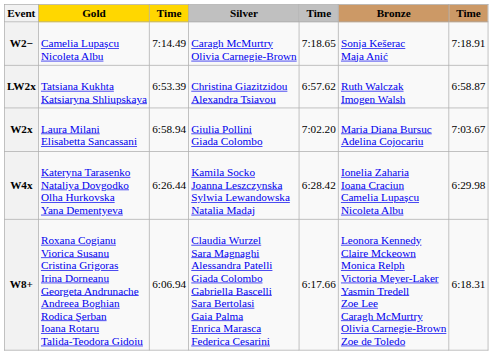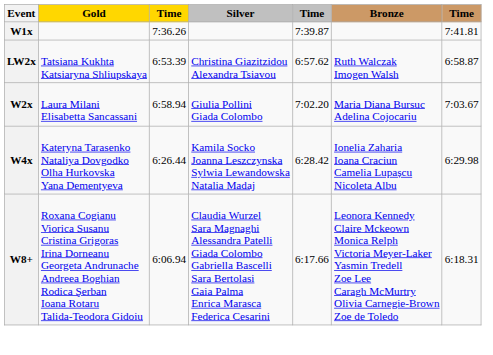 <table class="wikitable">
 <tr>
 <th scope="col">Event</th>
 <th scope="col" style="background:gold;">Gold</th>
 <th scope="col" style="background:gold;">Time</th>
 <th scope="col" style="background:silver;">Silver</th>
 <th scope="col" style="background:silver;">Time</th>
 <th scope="col" style="background:#c96;">Bronze</th>
 <th scope="col" style="background:#c96;">Time</th>
 </tr>
 <tr>
-<th scope="row">W2−</th>
-<td><br><a href='#'>Camelia Lupașcu</a><br><a href='#'>Nicoleta Albu</a></td>
-<td>7:14.49</td>
-<td><br><a href='#'>Caragh McMurtry</a><br><a href='#'>Olivia Carnegie-Brown</a></td>
-<td>7:18.65</td>
-<td><br><a href='#'>Sonja Kešerac</a><br><a href='#'>Maja Anić</a></td>
-<td>7:18.91</td>
+<th scope="row">W1x</th>
+<td></td>
+<td>7:36.26</td>
+<td></td>
+<td>7:39.87</td>
+<td></td>
+<td>7:41.81</td>
 </tr>
 <tr>
 <th scope="row">LW2x</th>
 <td><br><a href='#'>Tatsiana Kukhta</a><br><a href='#'>Katsiaryna Shliupskaya</a></td>
 <td>6:53.39</td>
 <td><br><a href='#'>Christina Giazitzidou</a><br><a href='#'>Alexandra Tsiavou</a></td>
 <td>6:57.62</td>
 <td><br><a href='#'>Ruth Walczak</a><br><a href='#'>Imogen Walsh</a></td>
 <td>6:58.87</td>
 </tr>
 <tr>
 <th scope="row">W2x</th>
 <td><br><a href='#'>Laura Milani</a><br><a href='#'>Elisabetta Sancassani</a></td>
 <td>6:58.94</td>
 <td><br><a href='#'>Giulia Pollini</a><br><a href='#'>Giada Colombo</a></td>
 <td>7:02.20</td>
 <td><br><a href='#'>Maria Diana Bursuc</a><br><a href='#'>Adelina Cojocariu</a></td>
 <td>7:03.67</td>
 </tr>
 <tr>
 <th scope="row">W4x</th>
 <td><br><a href='#'>Kateryna Tarasenko</a><br><a href='#'>Nataliya Dovgodko</a><br><a href='#'>Olha Hurkovska</a><br><a href='#'>Yana Dementyeva</a></td>
 <td>6:26.44</td>
 <td><br><a href='#'>Kamila Socko</a><br><a href='#'>Joanna Leszczynska</a><br><a href='#'>Sylwia Lewandowska</a><br><a href='#'>Natalia Madaj</a></td>
 <td>6:28.42</td>
 <td><br><a href='#'>Ionelia Zaharia</a><br><a href='#'>Ioana Craciun</a><br><a href='#'>Camelia Lupașcu</a><br><a href='#'>Nicoleta Albu</a></td>
 <td>6:29.98</td>
 </tr>
 <tr>
 <th scope="row">W8+</th>
 <td><br><a href='#'>Roxana Cogianu</a><br><a href='#'>Viorica Susanu</a><br><a href='#'>Cristina Grigoras</a><br><a href='#'>Irina Dorneanu</a><br><a href='#'>Georgeta Andrunache</a><br><a href='#'>Andreea Boghian</a><br><a href='#'>Rodica Şerban</a><br><a href='#'>Ioana Rotaru</a><br><a href='#'>Talida-Teodora Gidoiu</a></td>
 <td>6:06.94</td>
 <td><br><a href='#'>Claudia Wurzel</a><br><a href='#'>Sara Magnaghi</a><br><a href='#'>Alessandra Patelli</a><br><a href='#'>Giada Colombo</a><br><a href='#'>Gabriella Bascelli</a><br><a href='#'>Sara Bertolasi</a><br><a href='#'>Gaia Palma</a><br><a href='#'>Enrica Marasca</a><br><a href='#'>Federica Cesarini</a></td>
 <td>6:17.66</td>
 <td><br><a href='#'>Leonora Kennedy</a><br><a href='#'>Claire Mckeown</a><br><a href='#'>Monica Relph</a><br><a href='#'>Victoria Meyer-Laker</a><br><a href='#'>Yasmin Tredell</a><br><a href='#'>Zoe Lee</a><br><a href='#'>Caragh McMurtry</a><br><a href='#'>Olivia Carnegie-Brown</a><br><a href='#'>Zoe de Toledo</a></td>
 <td>6:18.31</td>
 </tr>
 </table>
